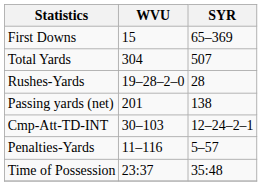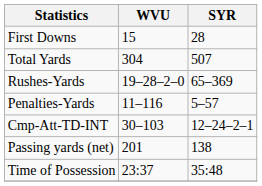 <table class="wikitable">
 <tr>
 <th>Statistics</th>
 <th>WVU</th>
 <th>SYR</th>
 </tr>
 <tr>
 <td>First Downs</td>
 <td>15</td>
-<td>65–369</td>
+<td>28</td>
 </tr>
 <tr>
 <td>Total Yards</td>
 <td>304</td>
 <td>507</td>
 </tr>
 <tr>
 <td>Rushes-Yards</td>
 <td>19–28–2–0</td>
-<td>28</td>
+<td>65–369</td>
 </tr>
 <tr>
-<td>Passing yards (net)</td>
-<td>201</td>
-<td>138</td>
+<td>Penalties-Yards</td>
+<td>11–116</td>
+<td>5–57</td>
 </tr>
 <tr>
 <td>Cmp-Att-TD-INT</td>
 <td>30–103</td>
 <td>12–24–2–1</td>
 </tr>
 <tr>
-<td>Penalties-Yards</td>
-<td>11–116</td>
-<td>5–57</td>
+<td>Passing yards (net)</td>
+<td>201</td>
+<td>138</td>
 </tr>
 <tr>
 <td>Time of Possession</td>
 <td>23:37</td>
 <td>35:48</td>
 </tr>
 <tr>
 </tr>
 </table>
